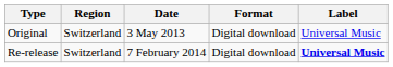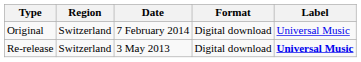 <table class=wikitable>
 <tr>
 <th>Type</th>
 <th>Region</th>
 <th>Date</th>
 <th>Format</th>
 <th>Label</th>
 </tr>
 <tr>
 <td>Original</td>
 <td>Switzerland</td>
-<td>3 May 2013</td>
+<td>7 February 2014</td>
 <td>Digital download</td>
 <td><a href='#'>Universal Music</a></td>
 </tr>
 <tr>
 <td>Re-release</td>
 <td>Switzerland</td>
-<td>7 February 2014</td>
+<td>3 May 2013</td>
 <td>Digital download</td>
 <td><strong><a href='#'>Universal Music</a></strong></td>
 </tr>
 </table>
